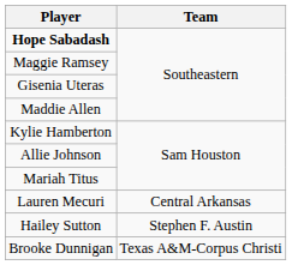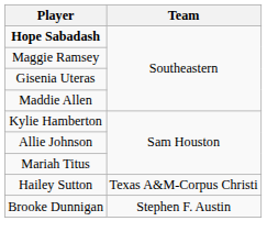 <table class="wikitable" style="text-align: center;">
 <tr>
 <th>Player</th>
 <th>Team</th>
 </tr>
 <tr>
 <td><strong>Hope Sabadash</strong></td>
 <td rowspan=4>Southeastern</td>
 </tr>
 <tr>
 <td>Maggie Ramsey</td>
 </tr>
 <tr>
 <td>Gisenia Uteras</td>
 </tr>
 <tr>
 <td>Maddie Allen</td>
 </tr>
 <tr>
 <td>Kylie Hamberton</td>
 <td rowspan=3>Sam Houston</td>
 </tr>
 <tr>
 <td>Allie Johnson</td>
 </tr>
 <tr>
 <td>Mariah Titus</td>
 </tr>
 <tr>
-<td>Lauren Mecuri</td>
-<td rowspan=1>Central Arkansas</td>
-</tr>
-<tr>
 <td>Hailey Sutton</td>
-<td rowspan=1>Stephen F. Austin</td>
+<td rowspan=1>Texas A&M-Corpus Christi</td>
 </tr>
 <tr>
 <td>Brooke Dunnigan</td>
-<td rowspan=1>Texas A&M-Corpus Christi</td>
+<td rowspan=1>Stephen F. Austin</td>
 </tr>
 </table>
